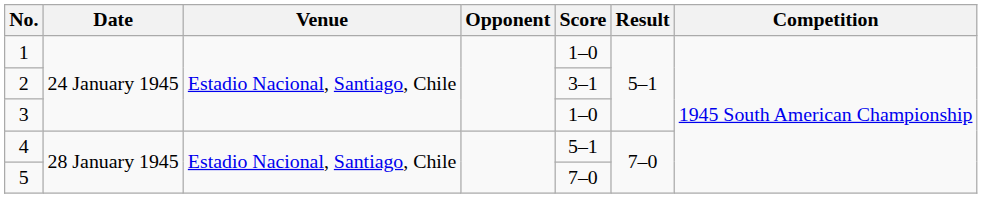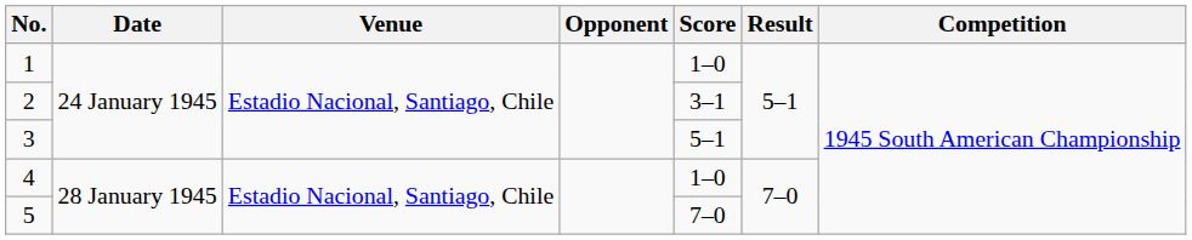 <table class="wikitable sortable">
 <tr>
 <th scope="col">No.</th>
 <th scope="col">Date</th>
 <th scope="col">Venue</th>
 <th scope="col">Opponent</th>
 <th scope="col">Score</th>
 <th scope="col">Result</th>
 <th scope="col">Competition</th>
 </tr>
 <tr>
 <td align="center">1</td>
 <td rowspan="3">24 January 1945</td>
 <td rowspan="3"><a href='#'>Estadio Nacional</a>, <a href='#'>Santiago</a>, Chile</td>
 <td rowspan="3"></td>
 <td align="center">1–0</td>
 <td rowspan="3" style="text-align:center">5–1</td>
 <td rowspan="5"><a href='#'>1945 South American Championship</a></td>
 </tr>
 <tr>
 <td align="center">2</td>
 <td align="center">3–1</td>
 </tr>
 <tr>
 <td align="center">3</td>
-<td align="center">1–0</td>
+<td align="center">5–1</td>
 </tr>
 <tr>
 <td align="center">4</td>
 <td rowspan="2">28 January 1945</td>
 <td rowspan="2"><a href='#'>Estadio Nacional</a>, <a href='#'>Santiago</a>, Chile</td>
 <td rowspan="2"></td>
-<td align="center">5–1</td>
+<td align="center">1–0</td>
 <td rowspan="2" style="text-align:center">7–0</td>
 </tr>
 <tr>
 <td align="center">5</td>
 <td align="center">7–0</td>
 </tr>
 </table>
